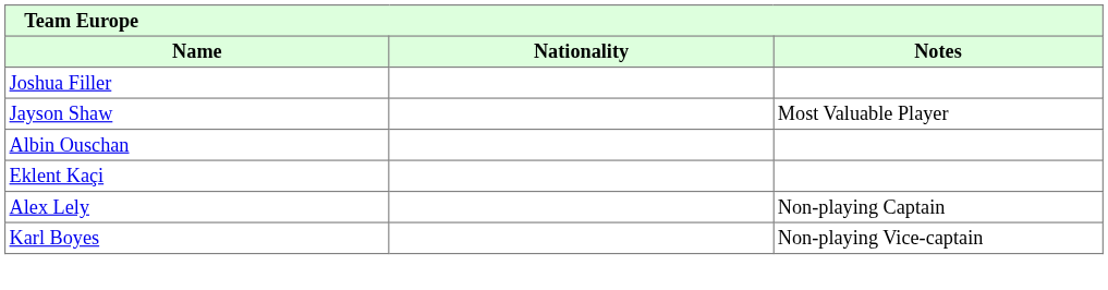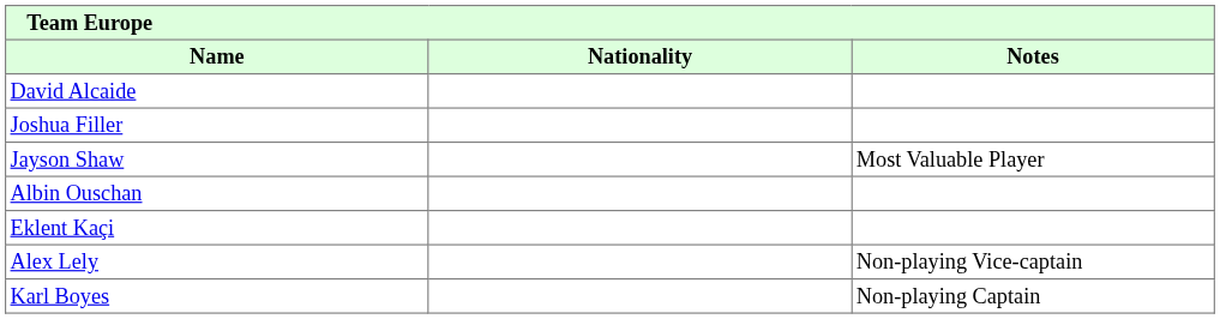 <table border="1" cellpadding="3" width="70%" style="border-collapse: collapse;">
 <tr bgcolor="#ddffdd">
 <td colspan=3>   <strong>Team Europe</strong></td>
 </tr>
 <tr bgcolor="#ddffdd">
 <th width=35%>Name</th>
 <th width=35%>Nationality</th>
 <th width=30%>Notes</th>
+</tr>
+<tr>
+<td><a href='#'>David Alcaide</a></td>
+<td></td>
+<td></td>
 </tr>
 <tr>
 <td><a href='#'>Joshua Filler</a></td>
 <td></td>
 <td></td>
 </tr>
 <tr>
 <td><a href='#'>Jayson Shaw</a></td>
 <td></td>
 <td>Most Valuable Player</td>
 </tr>
 <tr>
 <td><a href='#'>Albin Ouschan</a></td>
 <td></td>
 <td></td>
 </tr>
 <tr>
 <td><a href='#'>Eklent Kaçi</a></td>
 <td></td>
 <td></td>
 </tr>
 <tr>
 <td><a href='#'>Alex Lely</a></td>
 <td></td>
-<td>Non-playing Captain</td>
+<td>Non-playing Vice-captain</td>
 </tr>
 <tr>
 <td><a href='#'>Karl Boyes</a></td>
 <td></td>
-<td>Non-playing Vice-captain</td>
+<td>Non-playing Captain</td>
 </tr>
 </table>
